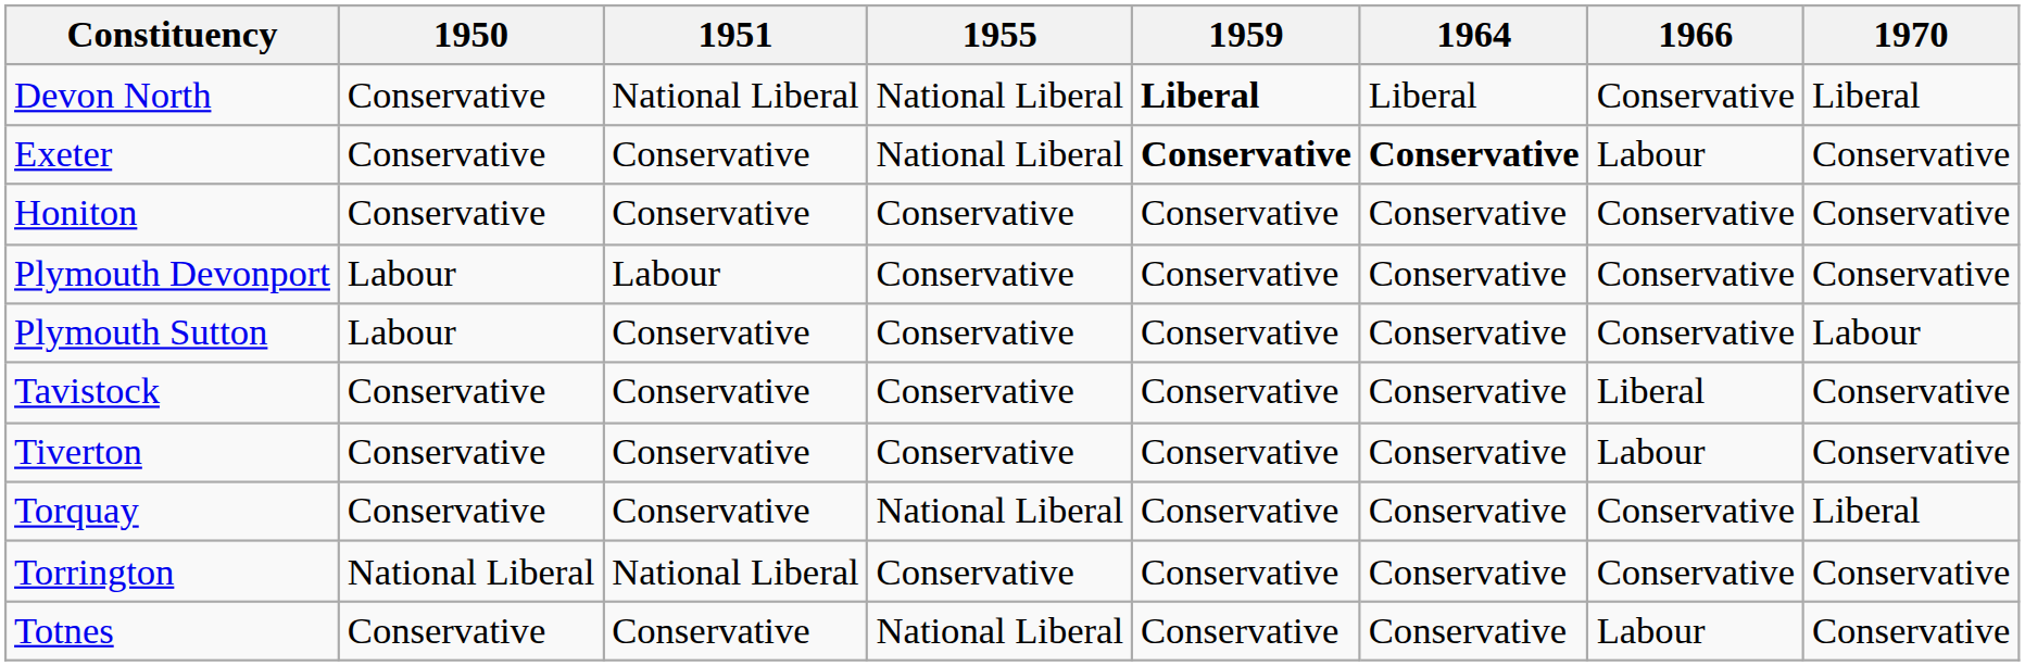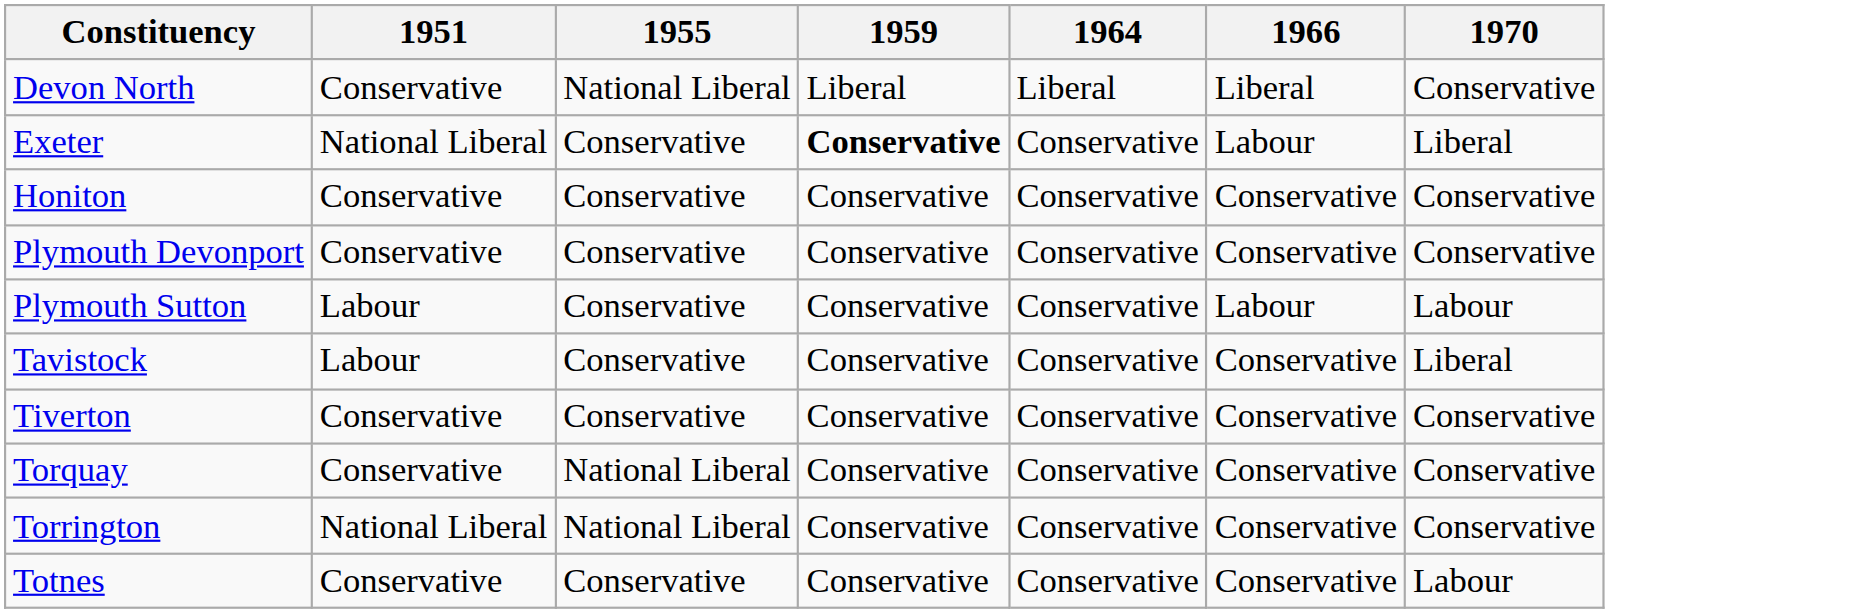 <table class="wikitable">
 <tr>
 <th>Constituency</th>
-<th>1950</th>
 <th>1951</th>
 <th>1955</th>
 <th>1959</th>
 <th>1964</th>
 <th>1966</th>
 <th>1970</th>
 </tr>
 <tr>
 <td><a href='#'>Devon North</a></td>
 <td bgcolor=>Conservative</td>
 <td bgcolor=>National Liberal</td>
-<td bgcolor=>National Liberal</td>
-<td bgcolor=><strong>Liberal</strong></td>
+<td bgcolor=>Liberal</td>
+<td bgcolor=>Liberal</td>
 <td bgcolor=>Liberal</td>
 <td bgcolor=>Conservative</td>
-<td bgcolor=>Liberal</td>
 </tr>
 <tr>
 <td><a href='#'>Exeter</a></td>
+<td bgcolor=>National Liberal</td>
 <td bgcolor=>Conservative</td>
+<td bgcolor=><strong>Conservative</strong></td>
 <td bgcolor=>Conservative</td>
-<td bgcolor=>National Liberal</td>
-<td bgcolor=><strong>Conservative</strong></td>
-<td bgcolor=><strong>Conservative</strong></td>
 <td bgcolor=>Labour</td>
-<td bgcolor=>Conservative</td>
+<td bgcolor=>Liberal</td>
 </tr>
 <tr>
 <td><a href='#'>Honiton</a></td>
 <td bgcolor=>Conservative</td>
 <td bgcolor=>Conservative</td>
 <td bgcolor=>Conservative</td>
 <td bgcolor=>Conservative</td>
 <td bgcolor=>Conservative</td>
 <td bgcolor=>Conservative</td>
-<td bgcolor=>Conservative</td>
 </tr>
 <tr>
 <td><a href='#'>Plymouth Devonport</a></td>
-<td bgcolor=>Labour</td>
-<td bgcolor=>Labour</td>
+<td bgcolor=>Conservative</td>
 <td bgcolor=>Conservative</td>
 <td bgcolor=>Conservative</td>
 <td bgcolor=>Conservative</td>
 <td bgcolor=>Conservative</td>
 <td bgcolor=>Conservative</td>
 </tr>
 <tr>
 <td><a href='#'>Plymouth Sutton</a></td>
 <td bgcolor=>Labour</td>
 <td bgcolor=>Conservative</td>
 <td bgcolor=>Conservative</td>
 <td bgcolor=>Conservative</td>
-<td bgcolor=>Conservative</td>
-<td bgcolor=>Conservative</td>
+<td bgcolor=>Labour</td>
 <td bgcolor=>Labour</td>
 </tr>
 <tr>
 <td><a href='#'>Tavistock</a></td>
-<td bgcolor=>Conservative</td>
+<td bgcolor=>Labour</td>
 <td bgcolor=>Conservative</td>
 <td bgcolor=>Conservative</td>
 <td bgcolor=>Conservative</td>
 <td bgcolor=>Conservative</td>
 <td bgcolor=>Liberal</td>
-<td bgcolor=>Conservative</td>
 </tr>
 <tr>
 <td><a href='#'>Tiverton</a></td>
 <td bgcolor=>Conservative</td>
 <td bgcolor=>Conservative</td>
 <td bgcolor=>Conservative</td>
 <td bgcolor=>Conservative</td>
 <td bgcolor=>Conservative</td>
-<td bgcolor=>Labour</td>
 <td bgcolor=>Conservative</td>
 </tr>
 <tr>
 <td><a href='#'>Torquay</a></td>
 <td bgcolor=>Conservative</td>
-<td bgcolor=>Conservative</td>
 <td bgcolor=>National Liberal</td>
 <td bgcolor=>Conservative</td>
 <td bgcolor=>Conservative</td>
 <td bgcolor=>Conservative</td>
-<td bgcolor=>Liberal</td>
+<td bgcolor=>Conservative</td>
 </tr>
 <tr>
 <td><a href='#'>Torrington</a></td>
 <td bgcolor=>National Liberal</td>
 <td bgcolor=>National Liberal</td>
 <td bgcolor=>Conservative</td>
 <td bgcolor=>Conservative</td>
 <td bgcolor=>Conservative</td>
 <td bgcolor=>Conservative</td>
-<td bgcolor=>Conservative</td>
 </tr>
 <tr>
 <td><a href='#'>Totnes</a></td>
 <td bgcolor=>Conservative</td>
 <td bgcolor=>Conservative</td>
-<td bgcolor=>National Liberal</td>
+<td bgcolor=>Conservative</td>
 <td bgcolor=>Conservative</td>
 <td bgcolor=>Conservative</td>
 <td bgcolor=>Labour</td>
-<td bgcolor=>Conservative</td>
 </tr>
 </table>
